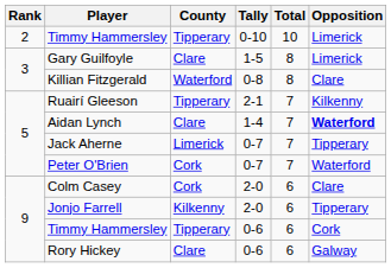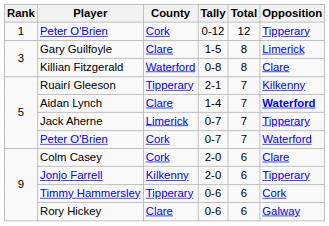 <table class="wikitable">
 <tr>
 <th>Rank</th>
 <th>Player</th>
 <th>County</th>
 <th>Tally</th>
 <th>Total</th>
 <th>Opposition</th>
 </tr>
 <tr>
-<td rowspan=1 align=center>2</td>
-<td><a href='#'>Timmy Hammersley</a></td>
+<td rowspan=1 align=center>1</td>
+<td><a href='#'>Peter O'Brien</a></td>
+<td><a href='#'>Cork</a></td>
+<td align=center>0-12</td>
+<td align=center>12</td>
 <td><a href='#'>Tipperary</a></td>
-<td align=center>0-10</td>
-<td align=center>10</td>
-<td><a href='#'>Limerick</a></td>
 </tr>
 <tr>
 <td rowspan=2 align=center>3</td>
 <td>Gary Guilfoyle</td>
 <td><a href='#'>Clare</a></td>
 <td align=center>1-5</td>
 <td align=center>8</td>
 <td><a href='#'>Limerick</a></td>
 </tr>
 <tr>
 <td>Killian Fitzgerald</td>
 <td><a href='#'>Waterford</a></td>
 <td align=center>0-8</td>
 <td align=center>8</td>
 <td><a href='#'>Clare</a></td>
 </tr>
 <tr>
 <td rowspan=4 align=center>5</td>
 <td>Ruairí Gleeson</td>
 <td><a href='#'>Tipperary</a></td>
 <td align=center>2-1</td>
 <td align=center>7</td>
 <td><a href='#'>Kilkenny</a></td>
 </tr>
 <tr>
 <td>Aidan Lynch</td>
 <td><a href='#'>Clare</a></td>
 <td align=center>1-4</td>
 <td align=center>7</td>
 <td><strong><a href='#'>Waterford</a></strong></td>
 </tr>
 <tr>
 <td>Jack Aherne</td>
 <td><a href='#'>Limerick</a></td>
 <td align=center>0-7</td>
 <td align=center>7</td>
 <td><a href='#'>Tipperary</a></td>
 </tr>
 <tr>
 <td><a href='#'>Peter O'Brien</a></td>
 <td><a href='#'>Cork</a></td>
 <td align=center>0-7</td>
 <td align=center>7</td>
 <td><a href='#'>Waterford</a></td>
 </tr>
 <tr>
 <td rowspan=4 align=center>9</td>
 <td>Colm Casey</td>
 <td><a href='#'>Cork</a></td>
 <td align=center>2-0</td>
 <td align=center>6</td>
 <td><a href='#'>Clare</a></td>
 </tr>
 <tr>
 <td><a href='#'>Jonjo Farrell</a></td>
 <td><a href='#'>Kilkenny</a></td>
 <td align=center>2-0</td>
 <td align=center>6</td>
 <td><a href='#'>Tipperary</a></td>
 </tr>
 <tr>
 <td><a href='#'>Timmy Hammersley</a></td>
 <td><a href='#'>Tipperary</a></td>
 <td align=center>0-6</td>
 <td align=center>6</td>
 <td><a href='#'>Cork</a></td>
 </tr>
 <tr>
 <td>Rory Hickey</td>
 <td><a href='#'>Clare</a></td>
 <td align=center>0-6</td>
 <td align=center>6</td>
 <td><a href='#'>Galway</a></td>
 </tr>
 </table>
